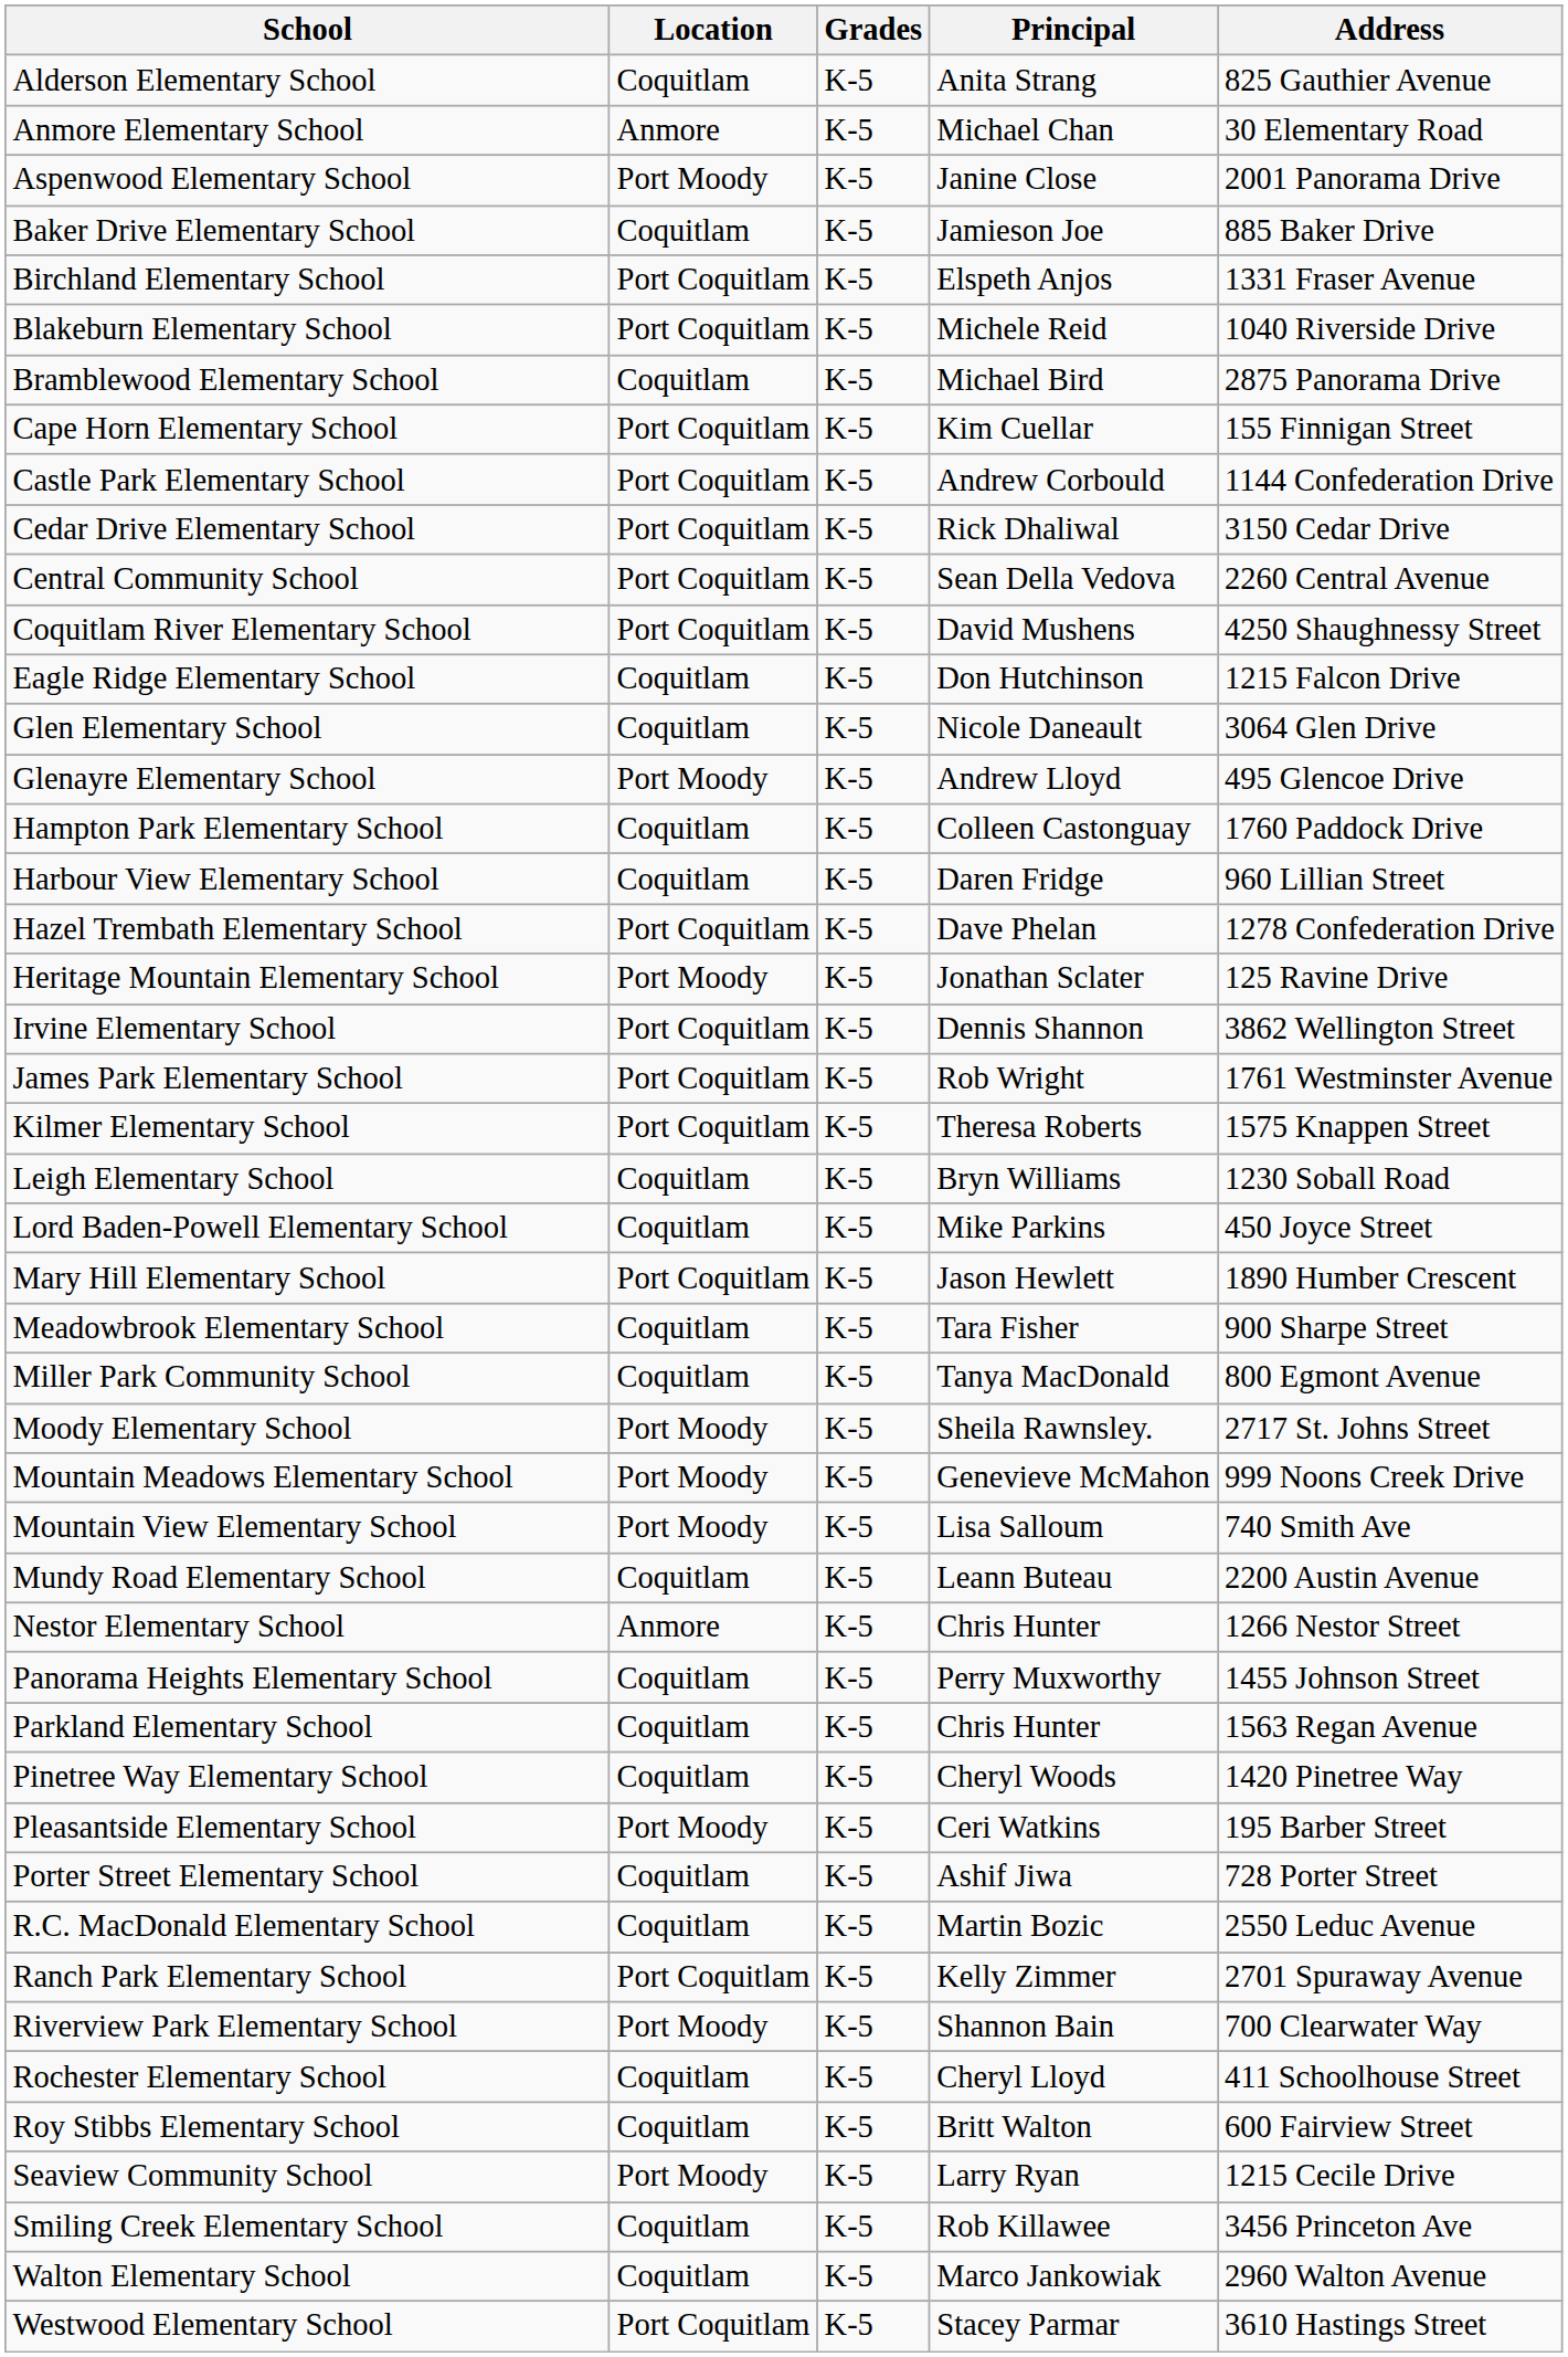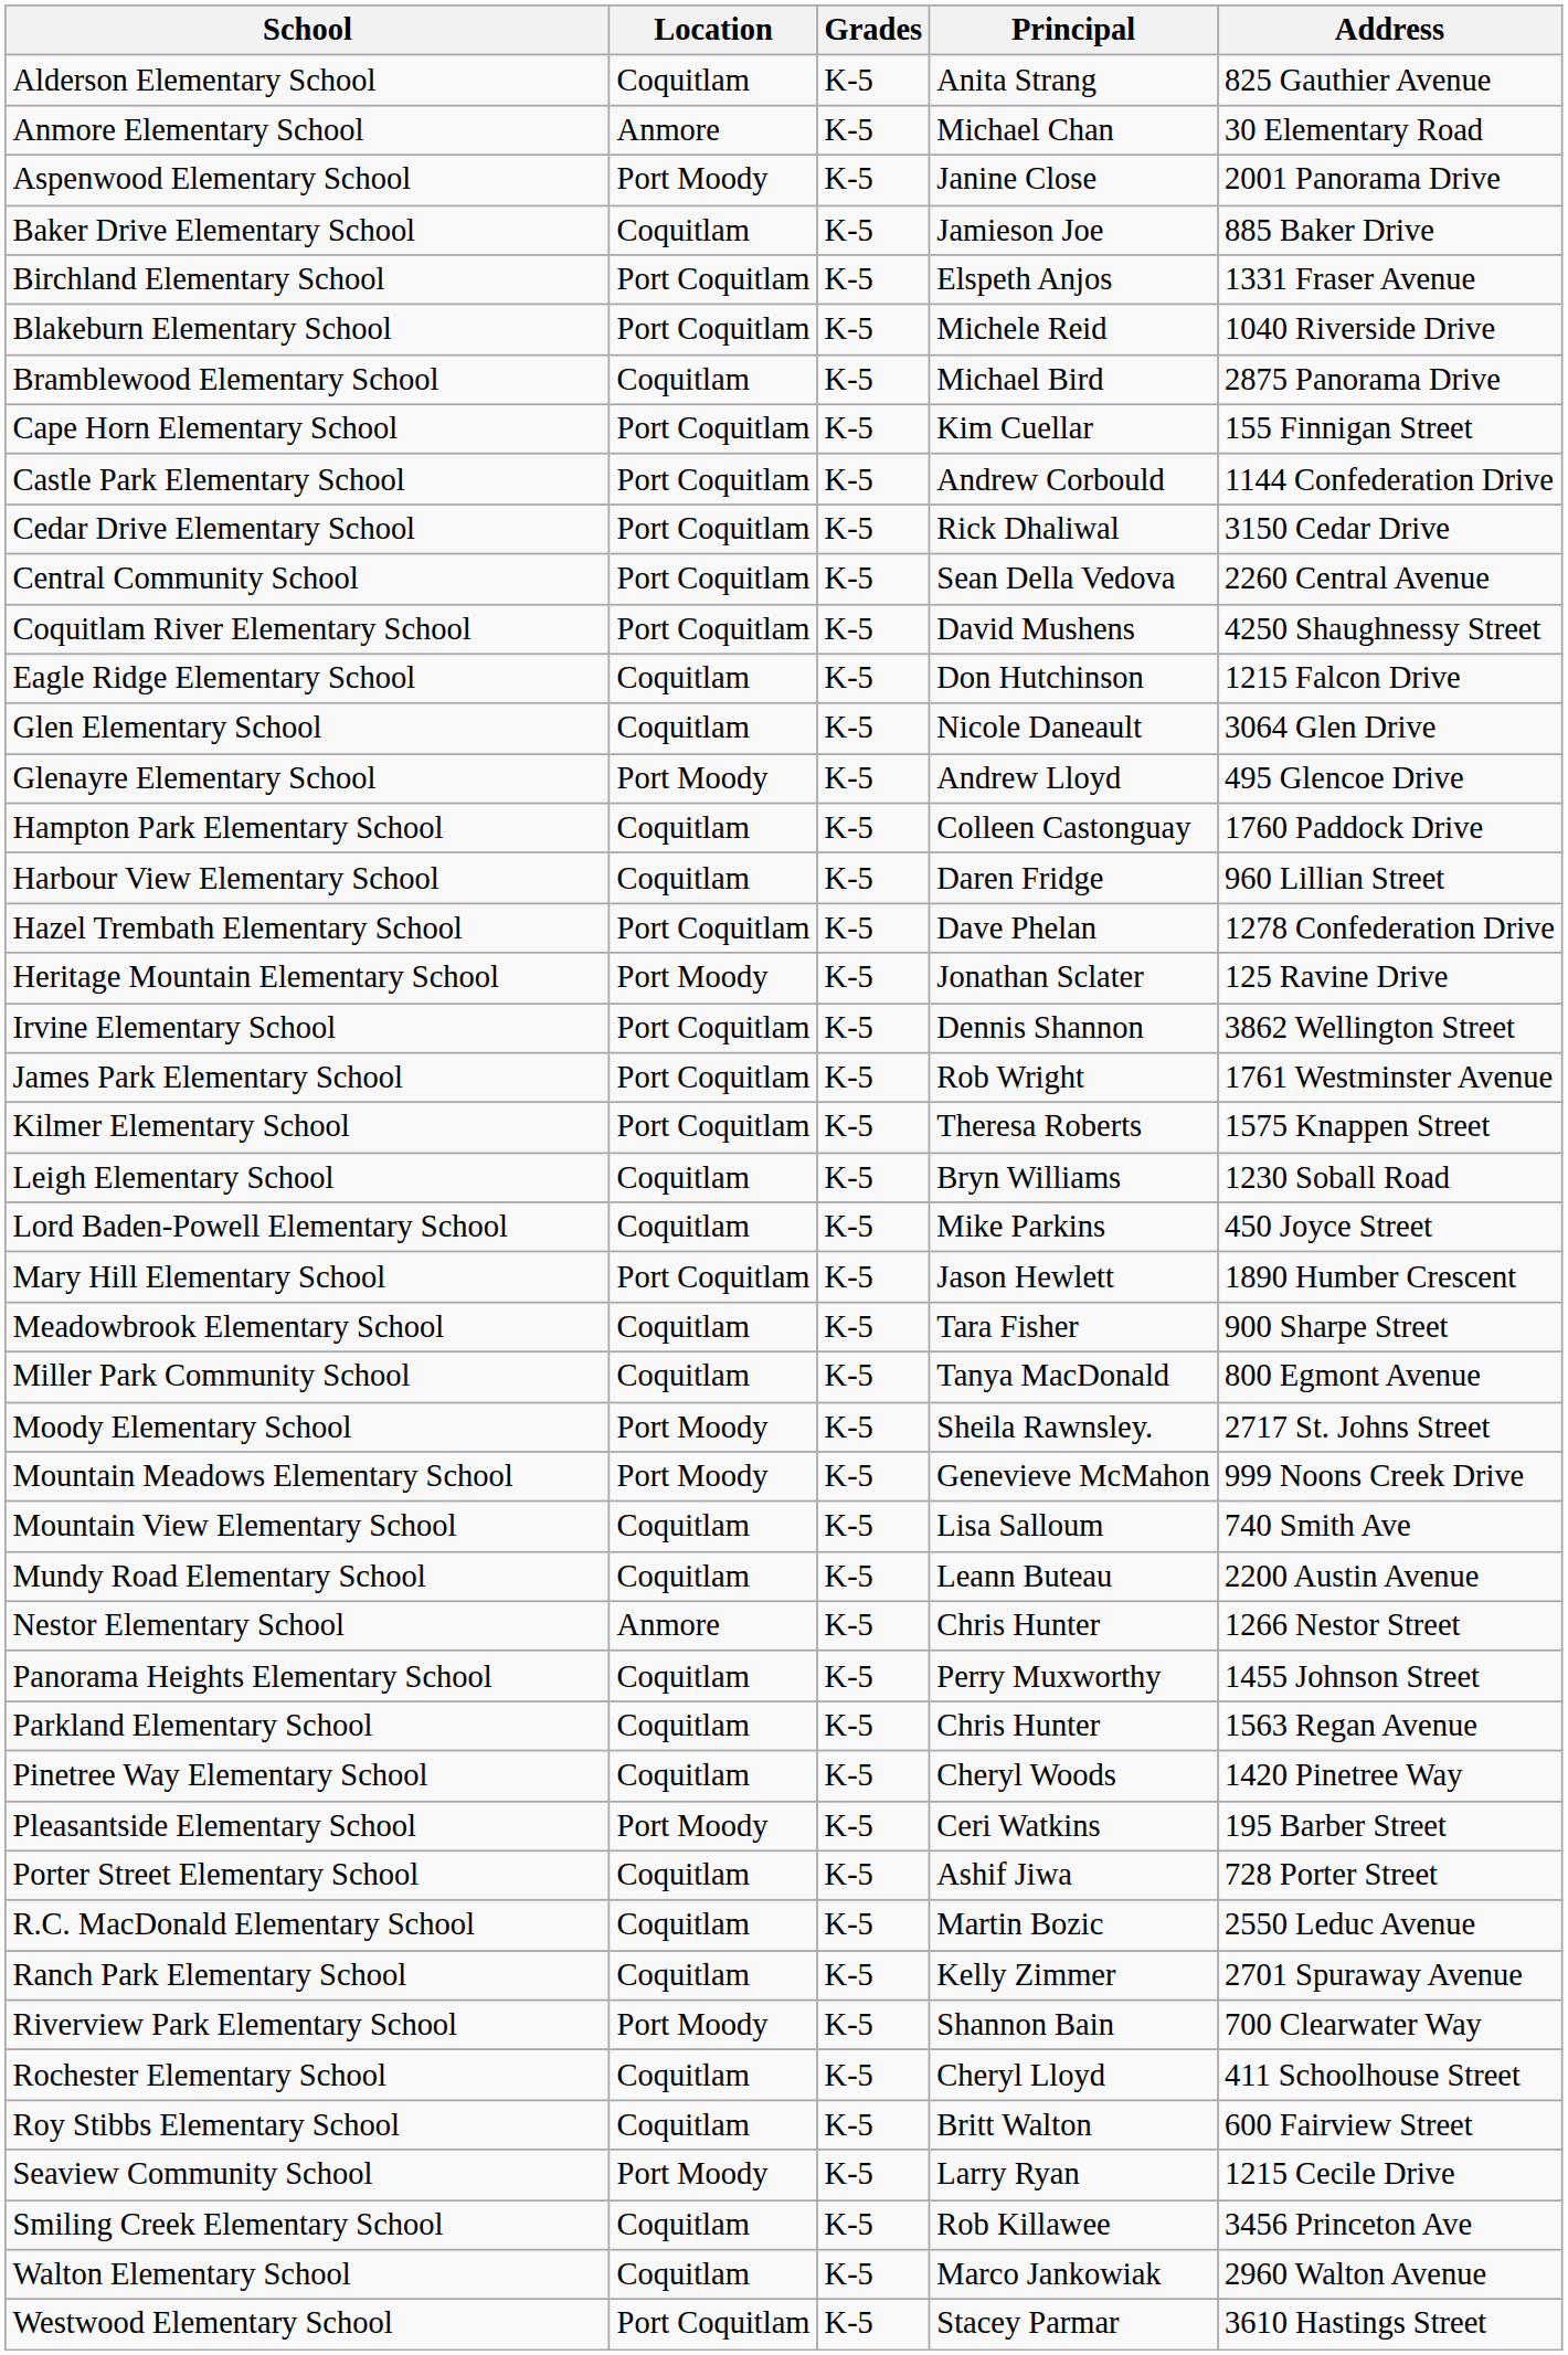 <table class="wikitable">
 <tr>
 <th width=300>School</th>
 <th>Location</th>
 <th>Grades</th>
 <th>Principal</th>
 <th>Address</th>
 </tr>
 <tr>
 <td>Alderson Elementary School</td>
 <td>Coquitlam</td>
 <td>K-5</td>
 <td>Anita Strang</td>
 <td>825 Gauthier Avenue</td>
 </tr>
 <tr>
 <td>Anmore Elementary School</td>
 <td>Anmore</td>
 <td>K-5</td>
 <td>Michael Chan</td>
 <td>30 Elementary Road</td>
 </tr>
 <tr>
 <td>Aspenwood Elementary School</td>
 <td>Port Moody</td>
 <td>K-5</td>
 <td>Janine Close</td>
 <td>2001 Panorama Drive</td>
 </tr>
 <tr>
 <td>Baker Drive Elementary School</td>
 <td>Coquitlam</td>
 <td>K-5</td>
 <td>Jamieson Joe</td>
 <td>885 Baker Drive</td>
 </tr>
 <tr>
 <td>Birchland Elementary School</td>
 <td>Port Coquitlam</td>
 <td>K-5</td>
 <td>Elspeth Anjos</td>
 <td>1331 Fraser Avenue</td>
 </tr>
 <tr>
 <td>Blakeburn Elementary School</td>
 <td>Port Coquitlam</td>
 <td>K-5</td>
 <td>Michele Reid</td>
 <td>1040 Riverside Drive</td>
 </tr>
 <tr>
 <td>Bramblewood Elementary School</td>
 <td>Coquitlam</td>
 <td>K-5</td>
 <td>Michael Bird</td>
 <td>2875 Panorama Drive</td>
 </tr>
 <tr>
 <td>Cape Horn Elementary School</td>
 <td>Port Coquitlam</td>
 <td>K-5</td>
 <td>Kim Cuellar</td>
 <td>155 Finnigan Street</td>
 </tr>
 <tr>
 <td>Castle Park Elementary School</td>
 <td>Port Coquitlam</td>
 <td>K-5</td>
 <td>Andrew Corbould</td>
 <td>1144 Confederation Drive</td>
 </tr>
 <tr>
 <td>Cedar Drive Elementary School</td>
 <td>Port Coquitlam</td>
 <td>K-5</td>
 <td>Rick Dhaliwal</td>
 <td>3150 Cedar Drive</td>
 </tr>
 <tr>
 <td>Central Community School</td>
 <td>Port Coquitlam</td>
 <td>K-5</td>
 <td>Sean Della Vedova</td>
 <td>2260 Central Avenue</td>
 </tr>
 <tr>
 <td>Coquitlam River Elementary School</td>
 <td>Port Coquitlam</td>
 <td>K-5</td>
 <td>David Mushens</td>
 <td>4250 Shaughnessy Street</td>
 </tr>
 <tr>
 <td>Eagle Ridge Elementary School</td>
 <td>Coquitlam</td>
 <td>K-5</td>
 <td>Don Hutchinson</td>
 <td>1215 Falcon Drive</td>
 </tr>
 <tr>
 <td>Glen Elementary School</td>
 <td>Coquitlam</td>
 <td>K-5</td>
 <td>Nicole Daneault</td>
 <td>3064 Glen Drive</td>
 </tr>
 <tr>
 <td>Glenayre Elementary School</td>
 <td>Port Moody</td>
 <td>K-5</td>
 <td>Andrew Lloyd</td>
 <td>495 Glencoe Drive</td>
 </tr>
 <tr>
 <td>Hampton Park Elementary School</td>
 <td>Coquitlam</td>
 <td>K-5</td>
 <td>Colleen Castonguay</td>
 <td>1760 Paddock Drive</td>
 </tr>
 <tr>
 <td>Harbour View Elementary School</td>
 <td>Coquitlam</td>
 <td>K-5</td>
 <td>Daren Fridge</td>
 <td>960 Lillian Street</td>
 </tr>
 <tr>
 <td>Hazel Trembath Elementary School</td>
 <td>Port Coquitlam</td>
 <td>K-5</td>
 <td>Dave Phelan</td>
 <td>1278 Confederation Drive</td>
 </tr>
 <tr>
 <td>Heritage Mountain Elementary School</td>
 <td>Port Moody</td>
 <td>K-5</td>
 <td>Jonathan Sclater</td>
 <td>125 Ravine Drive</td>
 </tr>
 <tr>
 <td>Irvine Elementary School</td>
 <td>Port Coquitlam</td>
 <td>K-5</td>
 <td>Dennis Shannon</td>
 <td>3862 Wellington Street</td>
 </tr>
 <tr>
 <td>James Park Elementary School</td>
 <td>Port Coquitlam</td>
 <td>K-5</td>
 <td>Rob Wright</td>
 <td>1761 Westminster Avenue</td>
 </tr>
 <tr>
 <td>Kilmer Elementary School</td>
 <td>Port Coquitlam</td>
 <td>K-5</td>
 <td>Theresa Roberts</td>
 <td>1575 Knappen Street</td>
 </tr>
 <tr>
 <td>Leigh Elementary School</td>
 <td>Coquitlam</td>
 <td>K-5</td>
 <td>Bryn Williams</td>
 <td>1230 Soball Road</td>
 </tr>
 <tr>
 <td>Lord Baden-Powell Elementary School</td>
 <td>Coquitlam</td>
 <td>K-5</td>
 <td>Mike Parkins</td>
 <td>450 Joyce Street</td>
 </tr>
 <tr>
 <td>Mary Hill Elementary School</td>
 <td>Port Coquitlam</td>
 <td>K-5</td>
 <td>Jason Hewlett</td>
 <td>1890 Humber Crescent</td>
 </tr>
 <tr>
 <td>Meadowbrook Elementary School</td>
 <td>Coquitlam</td>
 <td>K-5</td>
 <td>Tara Fisher</td>
 <td>900 Sharpe Street</td>
 </tr>
 <tr>
 <td>Miller Park Community School</td>
 <td>Coquitlam</td>
 <td>K-5</td>
 <td>Tanya MacDonald</td>
 <td>800 Egmont Avenue<br></td>
 </tr>
 <tr>
 <td>Moody Elementary School</td>
 <td>Port Moody</td>
 <td>K-5</td>
 <td>Sheila Rawnsley.</td>
 <td>2717 St. Johns Street</td>
 </tr>
 <tr>
 <td>Mountain Meadows Elementary School</td>
 <td>Port Moody</td>
 <td>K-5</td>
 <td>Genevieve McMahon</td>
 <td>999 Noons Creek Drive</td>
 </tr>
 <tr>
 <td>Mountain View Elementary School</td>
-<td>Port Moody</td>
+<td>Coquitlam</td>
 <td>K-5</td>
 <td>Lisa Salloum</td>
 <td>740 Smith Ave</td>
 </tr>
 <tr>
 <td>Mundy Road Elementary School</td>
 <td>Coquitlam</td>
 <td>K-5</td>
 <td>Leann Buteau</td>
 <td>2200 Austin Avenue</td>
 </tr>
 <tr>
 <td>Nestor Elementary School</td>
 <td>Anmore</td>
 <td>K-5</td>
 <td>Chris Hunter</td>
 <td>1266 Nestor Street</td>
 </tr>
 <tr>
 <td>Panorama Heights Elementary School</td>
 <td>Coquitlam</td>
 <td>K-5</td>
 <td>Perry Muxworthy</td>
 <td>1455 Johnson Street</td>
 </tr>
 <tr>
 <td>Parkland Elementary School</td>
 <td>Coquitlam</td>
 <td>K-5</td>
 <td>Chris Hunter</td>
 <td>1563 Regan Avenue</td>
 </tr>
 <tr>
 <td>Pinetree Way Elementary School</td>
 <td>Coquitlam</td>
 <td>K-5</td>
 <td>Cheryl Woods</td>
 <td>1420 Pinetree Way</td>
 </tr>
 <tr>
 <td>Pleasantside Elementary School</td>
 <td>Port Moody</td>
 <td>K-5</td>
 <td>Ceri Watkins</td>
 <td>195 Barber Street</td>
 </tr>
 <tr>
 <td>Porter Street Elementary School</td>
 <td>Coquitlam</td>
 <td>K-5</td>
 <td>Ashif Jiwa</td>
 <td>728 Porter Street</td>
 </tr>
 <tr>
 <td>R.C. MacDonald Elementary School</td>
 <td>Coquitlam</td>
 <td>K-5</td>
 <td>Martin Bozic</td>
 <td>2550 Leduc Avenue</td>
 </tr>
 <tr>
 <td>Ranch Park Elementary School</td>
-<td>Port Coquitlam</td>
+<td>Coquitlam</td>
 <td>K-5</td>
 <td>Kelly Zimmer</td>
 <td>2701 Spuraway Avenue</td>
 </tr>
 <tr>
 <td>Riverview Park Elementary School</td>
 <td>Port Moody</td>
 <td>K-5</td>
 <td>Shannon Bain</td>
 <td>700 Clearwater Way</td>
 </tr>
 <tr>
 <td>Rochester Elementary School</td>
 <td>Coquitlam</td>
 <td>K-5</td>
 <td>Cheryl Lloyd</td>
 <td>411 Schoolhouse Street</td>
 </tr>
 <tr>
 <td>Roy Stibbs Elementary School</td>
 <td>Coquitlam</td>
 <td>K-5</td>
 <td>Britt Walton</td>
 <td>600 Fairview Street</td>
 </tr>
 <tr>
 <td>Seaview Community School</td>
 <td>Port Moody</td>
 <td>K-5</td>
 <td>Larry Ryan</td>
 <td>1215 Cecile Drive</td>
 </tr>
 <tr>
 <td>Smiling Creek Elementary School</td>
 <td>Coquitlam</td>
 <td>K-5</td>
 <td>Rob Killawee</td>
 <td>3456 Princeton Ave</td>
 </tr>
 <tr>
 <td>Walton Elementary School</td>
 <td>Coquitlam</td>
 <td>K-5</td>
 <td>Marco Jankowiak</td>
 <td>2960 Walton Avenue</td>
 </tr>
 <tr>
 <td>Westwood Elementary School</td>
 <td>Port Coquitlam</td>
 <td>K-5</td>
 <td>Stacey Parmar</td>
 <td>3610 Hastings Street</td>
 </tr>
 </table>
